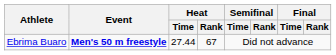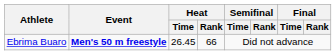 <table class=wikitable style="font-size:90%">
 <tr>
 <th rowspan="2">Athlete</th>
 <th rowspan="2">Event</th>
 <th colspan="2">Heat</th>
 <th colspan="2">Semifinal</th>
 <th colspan="2">Final</th>
 </tr>
 <tr style="font-size:95%">
 <th>Time</th>
 <th>Rank</th>
 <th>Time</th>
 <th>Rank</th>
 <th>Time</th>
 <th>Rank</th>
 </tr>
 <tr align=center>
 <td align=left><a href='#'>Ebrima Buaro</a></td>
 <td align=left><strong><a href='#'>Men's 50 m freestyle</a></strong></td>
-<td>27.44</td>
-<td>67</td>
+<td>26.45</td>
+<td>66</td>
 <td colspan="4">Did not advance</td>
 </tr>
 </table>
